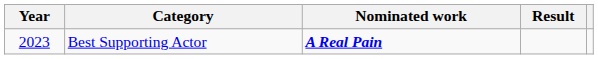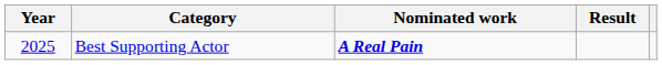 <table class=wikitable>
 <tr>
 <th scope="col" style="width:5em;">Year</th>
 <th scope="col" style="width:27em;">Category</th>
 <th scope="col" style="width:24em;">Nominated work</th>
 <th scope="col" style="width:5em;">Result</th>
 <th></th>
 </tr>
 <tr>
-<td style="text-align:center;"><a href='#'>2023</a></td>
+<td style="text-align:center;"><a href='#'>2025</a></td>
 <td><a href='#'>Best Supporting Actor</a></td>
 <td><strong><em><a href='#'>A Real Pain</a></em></strong></td>
 <td></td>
 <td align="center"></td>
 </tr>
 </table>
